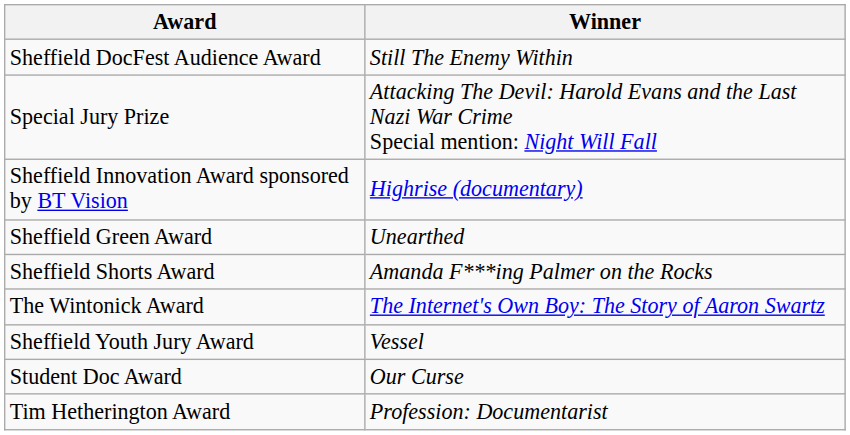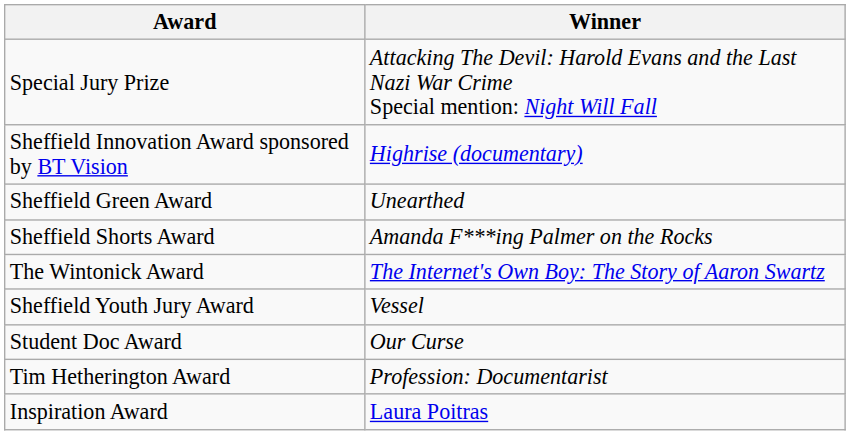 <table class="wikitable" style="width:610px;">
 <tr>
 <th scope="col" style="width:260px;">Award</th>
 <th scope="col" style="width:350px;">Winner</th>
-</tr>
-<tr>
-<td style="width:260px;">Sheffield DocFest Audience Award</td>
-<td style="width:350px;"><em>Still The Enemy Within</em></td>
 </tr>
 <tr>
 <td>Special Jury Prize</td>
 <td><em>Attacking The Devil: Harold Evans and the Last Nazi War Crime</em><br>Special mention: <em><a href='#'>Night Will Fall</a></em></td>
 </tr>
 <tr>
 <td>Sheffield Innovation Award sponsored by <a href='#'>BT Vision</a></td>
 <td><em><a href='#'>Highrise (documentary)</a></em></td>
 </tr>
 <tr>
 <td>Sheffield Green Award</td>
 <td><em>Unearthed</em></td>
 </tr>
 <tr>
 <td>Sheffield Shorts Award</td>
 <td><em>Amanda F***ing Palmer on the Rocks</em></td>
 </tr>
 <tr>
 <td>The Wintonick Award</td>
 <td><em><a href='#'>The Internet's Own Boy: The Story of Aaron Swartz</a></em></td>
 </tr>
 <tr>
 <td>Sheffield Youth Jury Award</td>
 <td><em>Vessel</em></td>
 </tr>
 <tr>
 <td>Student Doc Award</td>
 <td><em>Our Curse</em></td>
 </tr>
 <tr>
 <td>Tim Hetherington Award</td>
 <td><em>Profession: Documentarist</em></td>
 </tr>
+<tr>
+<td>Inspiration Award</td>
+<td><a href='#'>Laura Poitras</a></td>
+</tr>
 </table>
